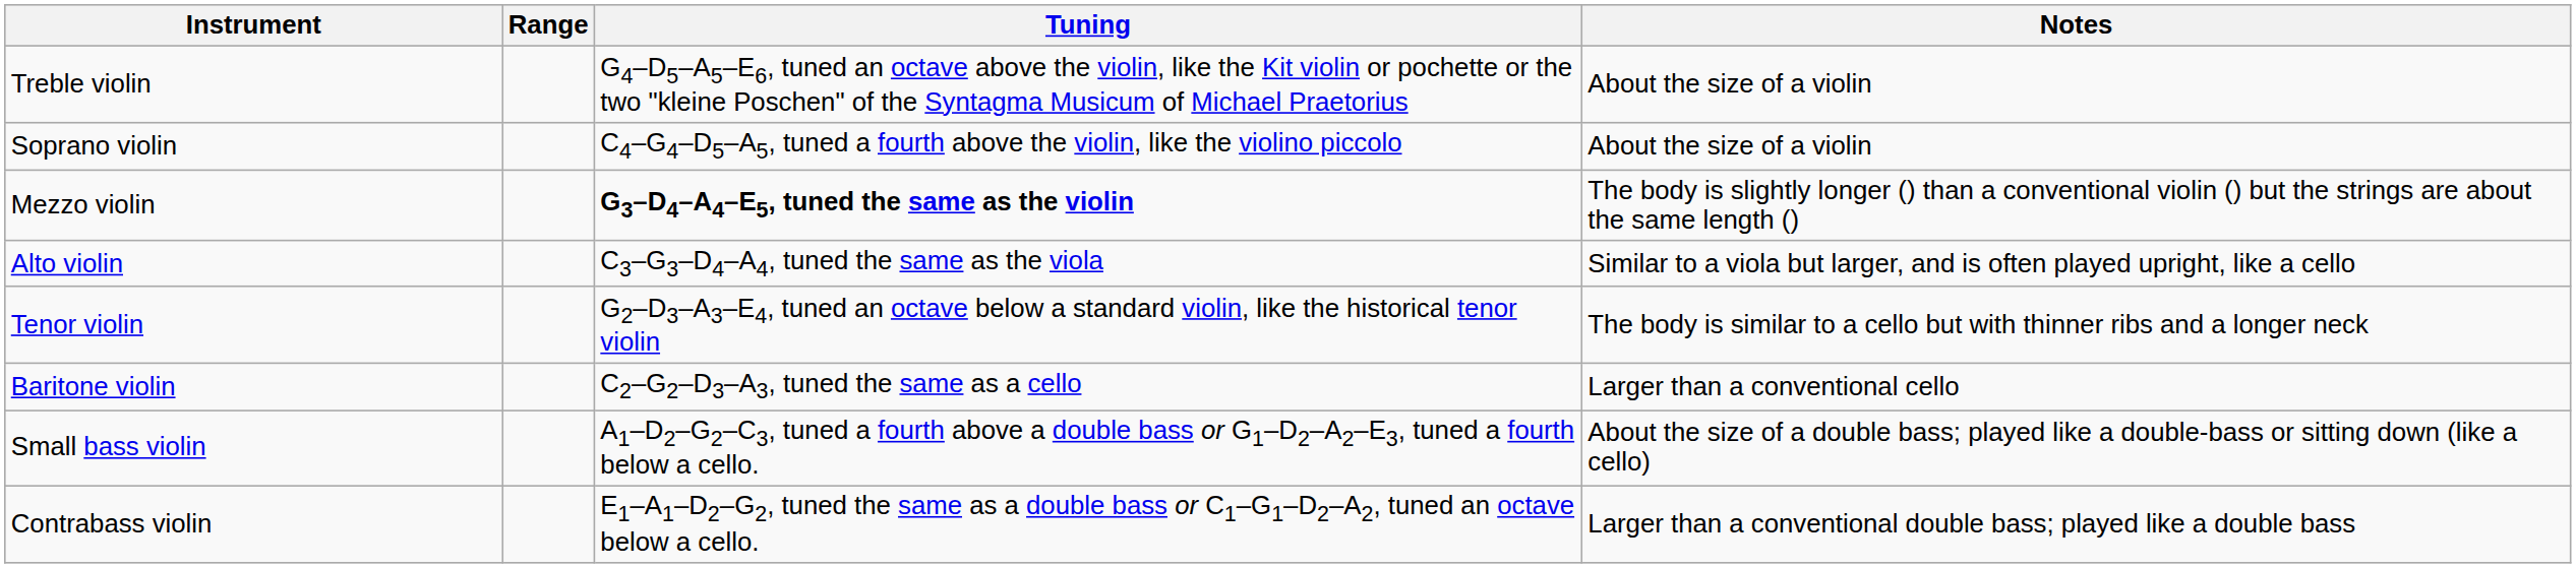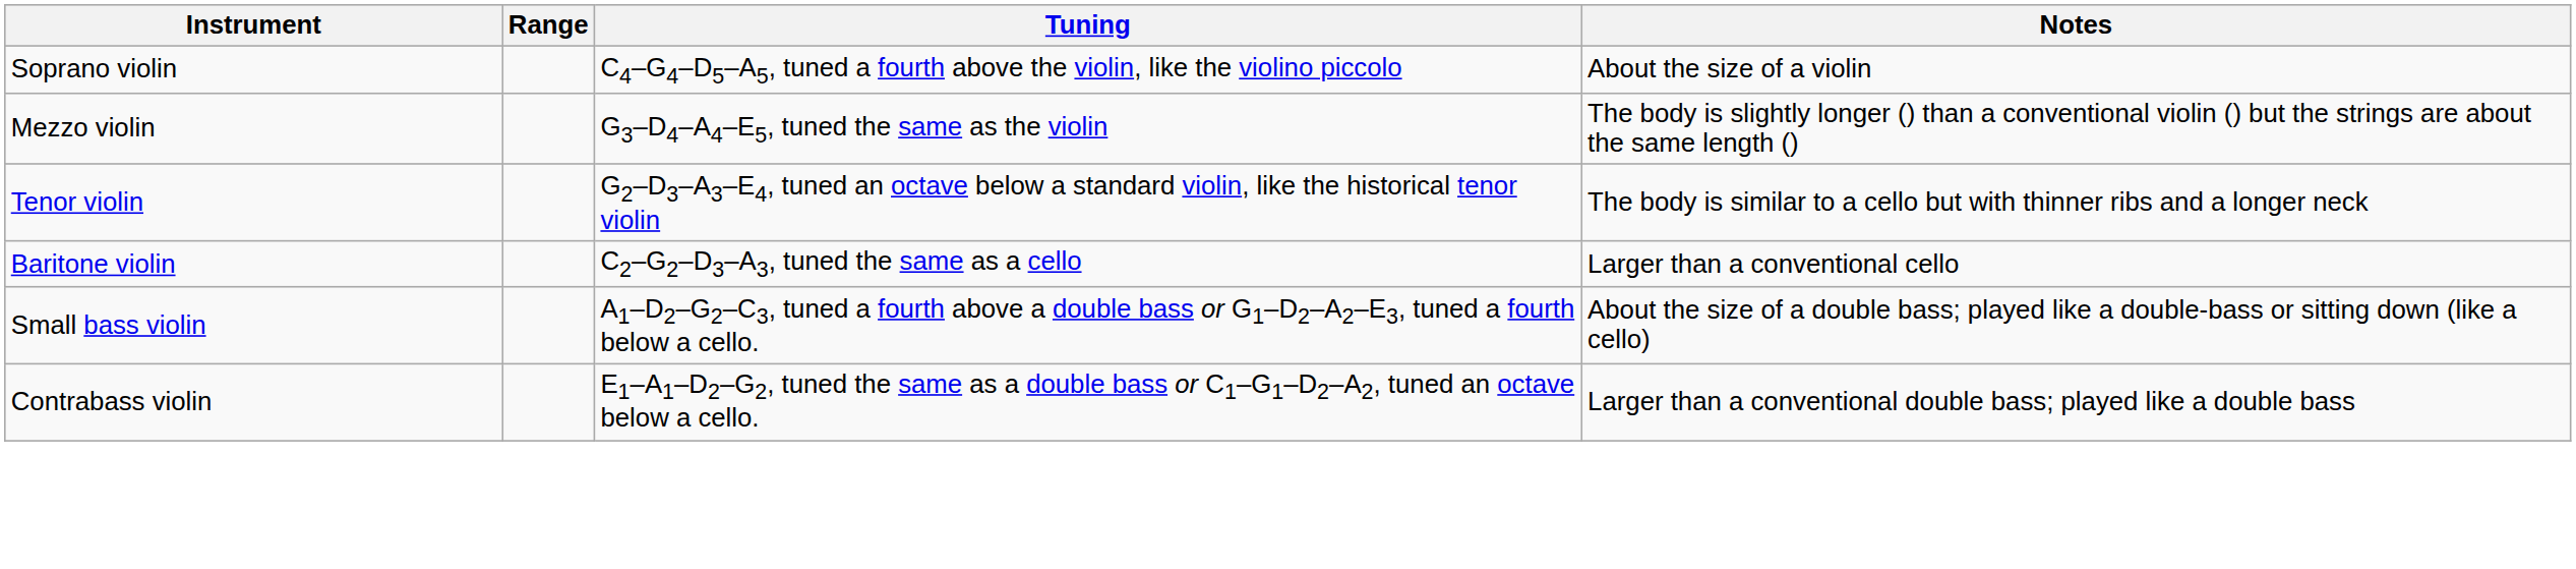 <table class="wikitable">
 <tr>
 <th width="20%">Instrument</th>
 <th>Range</th>
 <th width="40%"><a href='#'>Tuning</a></th>
 <th width="40%">Notes</th>
-</tr>
-<tr>
-<td>Treble violin</td>
-<td></td>
-<td>G<sub>4</sub>–D<sub>5</sub>–A<sub>5</sub>–E<sub>6</sub>, tuned an <a href='#'>octave</a> above the <a href='#'>violin</a>, like the <a href='#'>Kit violin</a> or pochette or the two "kleine Poschen" of the <a href='#'>Syntagma Musicum</a> of <a href='#'>Michael Praetorius</a></td>
-<td>About the size of a  violin</td>
 </tr>
 <tr>
 <td>Soprano violin</td>
 <td></td>
 <td>C<sub>4</sub>–G<sub>4</sub>–D<sub>5</sub>–A<sub>5</sub>, tuned a <a href='#'>fourth</a> above the <a href='#'>violin</a>, like the <a href='#'>violino piccolo</a></td>
 <td>About the size of a  violin</td>
 </tr>
 <tr>
 <td>Mezzo violin</td>
 <td></td>
-<td><strong>G<sub>3</sub>–D<sub>4</sub>–A<sub>4</sub>–E<sub>5</sub>, tuned the <a href='#'>same</a> as the <a href='#'>violin</a></strong></td>
+<td>G<sub>3</sub>–D<sub>4</sub>–A<sub>4</sub>–E<sub>5</sub>, tuned the <a href='#'>same</a> as the <a href='#'>violin</a></td>
 <td>The body is slightly longer () than a conventional violin () but the strings are about the same length ()</td>
-</tr>
-<tr>
-<td><a href='#'>Alto violin</a></td>
-<td></td>
-<td>C<sub>3</sub>–G<sub>3</sub>–D<sub>4</sub>–A<sub>4</sub>, tuned the <a href='#'>same</a> as the <a href='#'>viola</a></td>
-<td>Similar to a viola but larger, and is often played upright, like a cello</td>
 </tr>
 <tr>
 <td><a href='#'>Tenor violin</a></td>
 <td></td>
 <td>G<sub>2</sub>–D<sub>3</sub>–A<sub>3</sub>–E<sub>4</sub>, tuned an  <a href='#'>octave</a> below a standard <a href='#'>violin</a>, like the historical <a href='#'>tenor violin</a></td>
 <td>The body is similar to a  cello but with thinner ribs and a longer neck</td>
 </tr>
 <tr>
 <td><a href='#'>Baritone violin</a></td>
 <td></td>
 <td>C<sub>2</sub>–G<sub>2</sub>–D<sub>3</sub>–A<sub>3</sub>, tuned the <a href='#'>same</a> as a <a href='#'>cello</a></td>
 <td>Larger than a conventional cello</td>
 </tr>
 <tr>
 <td>Small <a href='#'>bass violin</a></td>
 <td></td>
 <td>A<sub>1</sub>–D<sub>2</sub>–G<sub>2</sub>–C<sub>3</sub>, tuned a <a href='#'>fourth</a> above a <a href='#'>double bass</a> <em>or</em> G<sub>1</sub>–D<sub>2</sub>–A<sub>2</sub>–E<sub>3</sub>, tuned a <a href='#'>fourth</a> below a cello.</td>
 <td>About the size of a  double bass; played like a double-bass or sitting down (like a cello)</td>
 </tr>
 <tr>
 <td>Contrabass violin</td>
 <td></td>
 <td>E<sub>1</sub>–A<sub>1</sub>–D<sub>2</sub>–G<sub>2</sub>, tuned the <a href='#'>same</a> as a <a href='#'>double bass</a> <em>or</em> C<sub>1</sub>–G<sub>1</sub>–D<sub>2</sub>–A<sub>2</sub>, tuned an <a href='#'>octave</a> below a cello.</td>
 <td>Larger than a conventional double bass; played like a double bass</td>
 </tr>
 </table>
